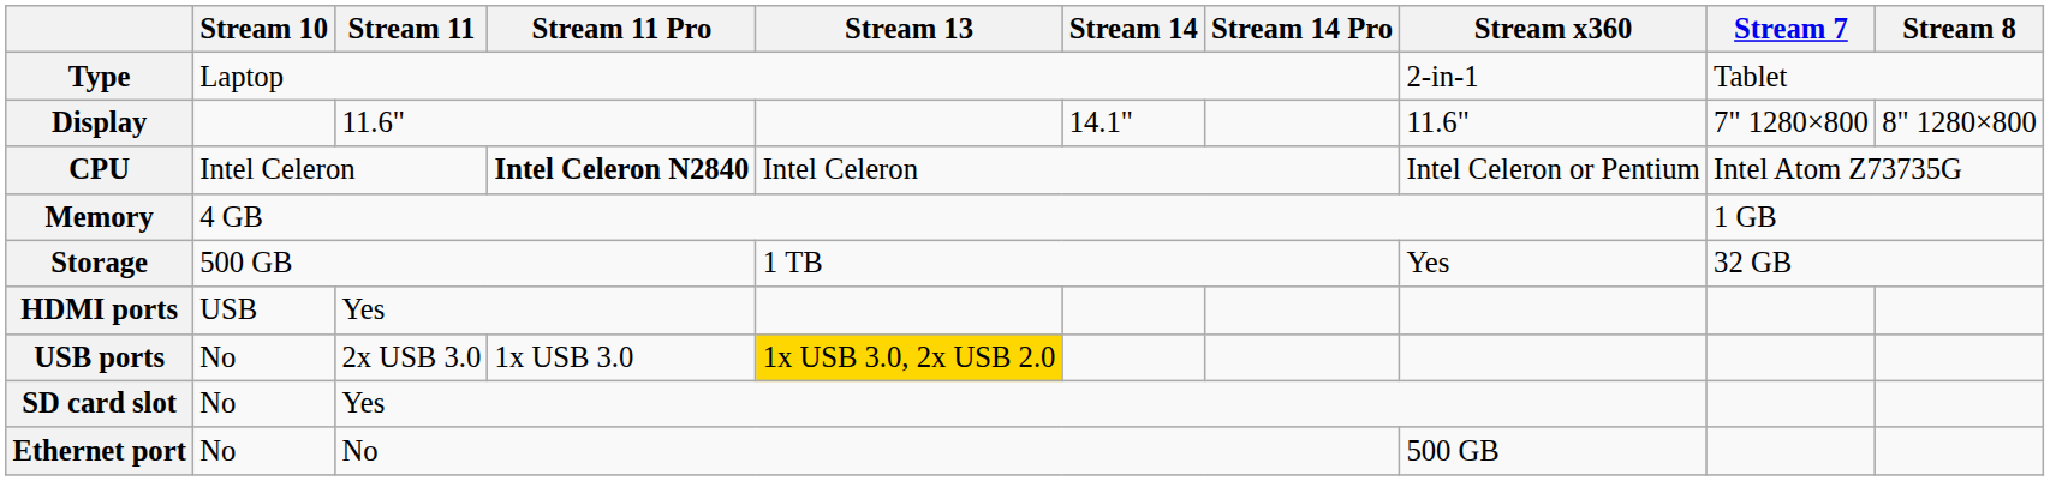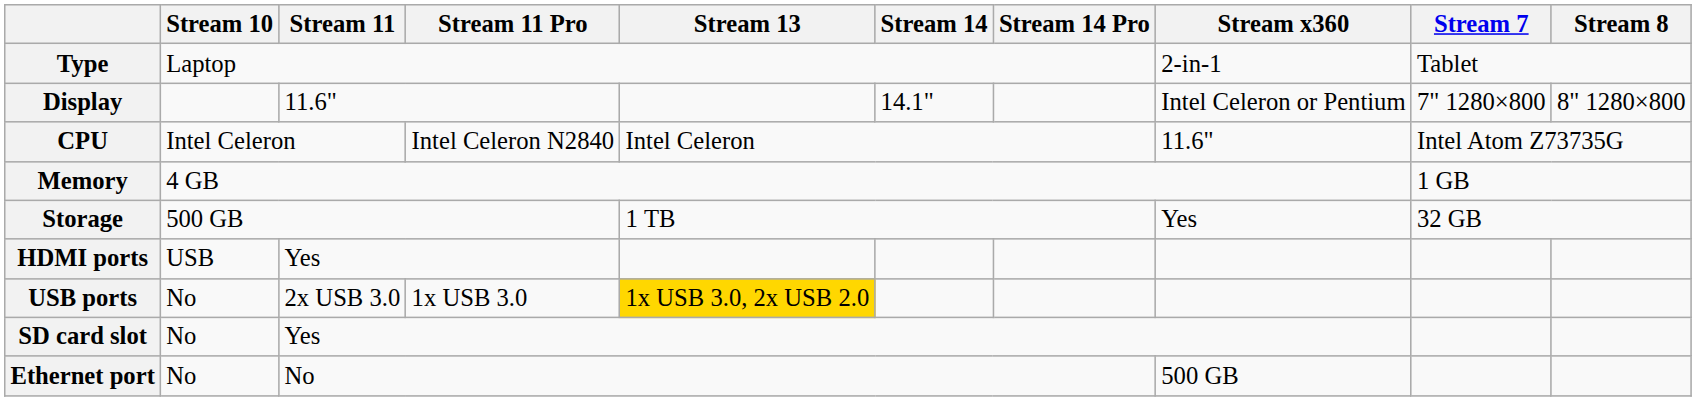 <table class="wikitable">
 <tr>
 <th></th>
 <th>Stream 10</th>
 <th>Stream 11</th>
 <th>Stream 11 Pro</th>
 <th>Stream 13</th>
 <th>Stream 14</th>
 <th>Stream 14 Pro</th>
 <th>Stream x360</th>
 <th><a href='#'>Stream 7</a></th>
 <th>Stream 8</th>
 </tr>
 <tr>
 <th><strong>Type</strong></th>
 <td colspan="6">Laptop</td>
 <td>2-in-1</td>
 <td colspan="2">Tablet</td>
 </tr>
 <tr>
 <th>Display</th>
 <td></td>
 <td colspan="2">11.6"</td>
 <td></td>
 <td>14.1"</td>
 <td></td>
-<td>11.6"</td>
+<td>Intel Celeron or Pentium</td>
 <td>7" 1280×800</td>
 <td>8" 1280×800</td>
 </tr>
 <tr>
 <th>CPU</th>
 <td colspan="2">Intel Celeron</td>
-<td><strong>Intel Celeron N2840</strong></td>
+<td>Intel Celeron N2840</td>
 <td colspan="3">Intel Celeron</td>
-<td>Intel Celeron or Pentium</td>
+<td>11.6"</td>
 <td colspan="2">Intel Atom Z73735G</td>
 </tr>
 <tr>
 <th>Memory</th>
 <td colspan="7">4 GB</td>
 <td colspan="2">1 GB</td>
 </tr>
 <tr>
 <th>Storage</th>
 <td colspan="3">500 GB</td>
 <td colspan="3">1 TB</td>
 <td>Yes</td>
 <td colspan="2">32 GB</td>
 </tr>
 <tr>
 <th>HDMI ports</th>
 <td>USB</td>
 <td colspan="2">Yes</td>
 <td></td>
 <td></td>
 <td></td>
 <td></td>
 <td></td>
 <td></td>
 </tr>
 <tr>
 <th>USB ports</th>
 <td>No</td>
 <td>2x USB 3.0</td>
 <td>1x USB 3.0</td>
 <td style="background: gold;">1x USB 3.0, 2x USB 2.0</td>
 <td></td>
 <td></td>
 <td></td>
 <td></td>
 <td></td>
 </tr>
 <tr>
 <th>SD card slot</th>
 <td>No</td>
 <td colspan="6">Yes</td>
 <td></td>
 <td></td>
 </tr>
 <tr>
 <th>Ethernet port</th>
 <td>No</td>
 <td colspan="5">No</td>
 <td>500 GB</td>
 <td></td>
 <td></td>
 </tr>
 </table>
